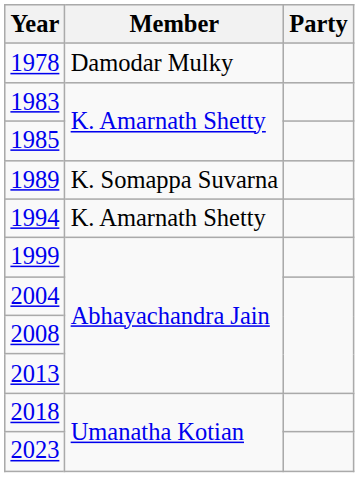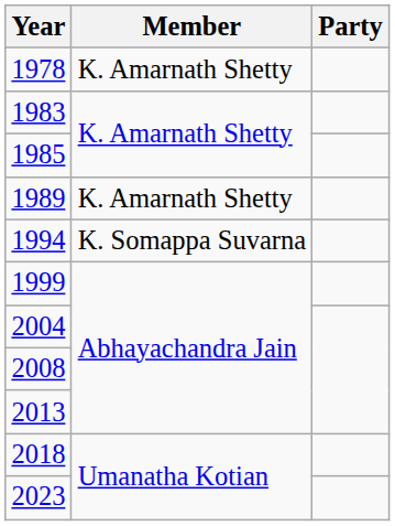 <table class="wikitable sortable">
 <tr>
 <th>Year</th>
 <th>Member</th>
 <th colspan="2">Party</th>
 </tr>
 <tr>
 <td><a href='#'>1978</a></td>
-<td>Damodar Mulky</td>
+<td>K. Amarnath Shetty</td>
 <td></td>
 </tr>
 <tr>
 <td><a href='#'>1983</a></td>
 <td rowspan="2"><a href='#'>K. Amarnath Shetty</a></td>
 <td></td>
 </tr>
 <tr>
 <td><a href='#'>1985</a></td>
 </tr>
 <tr>
 <td><a href='#'>1989</a></td>
-<td>K. Somappa Suvarna</td>
+<td>K. Amarnath Shetty</td>
 <td></td>
 </tr>
 <tr>
 <td><a href='#'>1994</a></td>
-<td>K. Amarnath Shetty</td>
+<td>K. Somappa Suvarna</td>
 <td></td>
 </tr>
 <tr>
 <td><a href='#'>1999</a></td>
 <td rowspan="4"><a href='#'>Abhayachandra Jain</a></td>
 <td></td>
 </tr>
 <tr>
 <td><a href='#'>2004</a></td>
 </tr>
 <tr>
 <td><a href='#'>2008</a></td>
 </tr>
 <tr>
 <td><a href='#'>2013</a></td>
 </tr>
 <tr>
 <td><a href='#'>2018</a></td>
 <td rowspan="2"><a href='#'>Umanatha Kotian</a></td>
 <td></td>
 </tr>
 <tr>
 <td><a href='#'>2023</a></td>
 </tr>
 </table>
